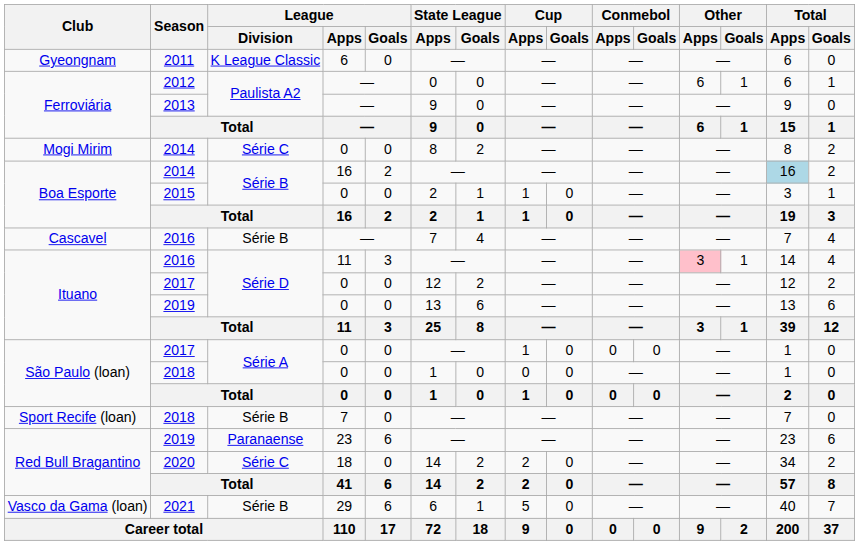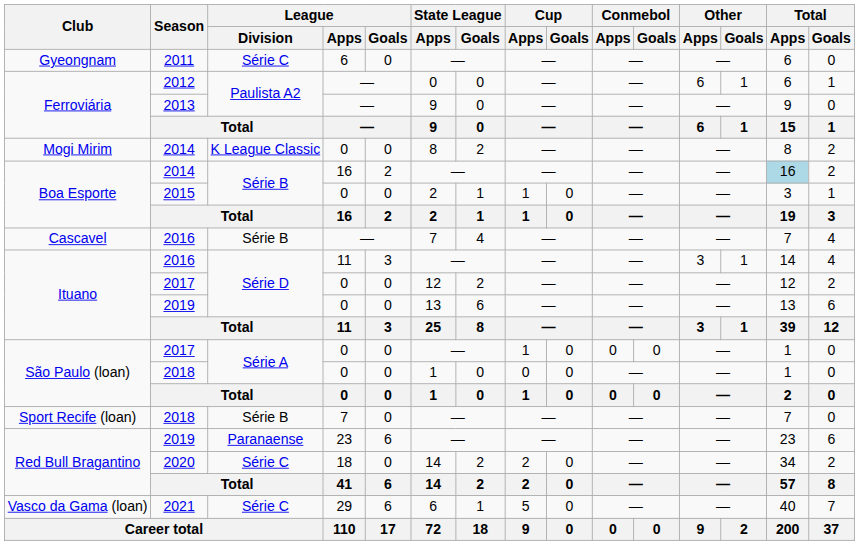 <table class="wikitable" style="text-align: center;">
 <tr>
 <th rowspan="2">Club</th>
 <th rowspan="2">Season</th>
 <th colspan="3">League</th>
 <th colspan="2">State League</th>
 <th colspan="2">Cup</th>
 <th colspan="2">Conmebol</th>
 <th colspan="2">Other</th>
 <th colspan="2">Total</th>
 </tr>
 <tr>
 <th>Division</th>
 <th>Apps</th>
 <th>Goals</th>
 <th>Apps</th>
 <th>Goals</th>
 <th>Apps</th>
 <th>Goals</th>
 <th>Apps</th>
 <th>Goals</th>
 <th>Apps</th>
 <th>Goals</th>
 <th>Apps</th>
 <th>Goals</th>
 </tr>
 <tr>
 <td valign="center"><a href='#'>Gyeongnam</a></td>
 <td><a href='#'>2011</a></td>
-<td><a href='#'>K League Classic</a></td>
+<td><a href='#'>Série C</a></td>
 <td>6</td>
 <td>0</td>
 <td colspan="2">—</td>
 <td colspan="2">—</td>
 <td colspan="2">—</td>
 <td colspan="2">—</td>
 <td>6</td>
 <td>0</td>
 </tr>
 <tr>
 <td rowspan="3"><a href='#'>Ferroviária</a></td>
 <td><a href='#'>2012</a></td>
 <td rowspan="2"><a href='#'>Paulista A2</a></td>
 <td colspan="2">—</td>
 <td>0</td>
 <td>0</td>
 <td colspan="2">—</td>
 <td colspan="2">—</td>
 <td>6</td>
 <td>1</td>
 <td>6</td>
 <td>1</td>
 </tr>
 <tr>
 <td><a href='#'>2013</a></td>
 <td colspan="2">—</td>
 <td>9</td>
 <td>0</td>
 <td colspan="2">—</td>
 <td colspan="2">—</td>
 <td colspan="2">—</td>
 <td>9</td>
 <td>0</td>
 </tr>
 <tr>
 <th colspan="2">Total</th>
 <th colspan="2">—</th>
 <th>9</th>
 <th>0</th>
 <th colspan="2">—</th>
 <th colspan="2">—</th>
 <th>6</th>
 <th>1</th>
 <th>15</th>
 <th>1</th>
 </tr>
 <tr>
 <td valign="center"><a href='#'>Mogi Mirim</a></td>
 <td><a href='#'>2014</a></td>
-<td><a href='#'>Série C</a></td>
+<td><a href='#'>K League Classic</a></td>
 <td>0</td>
 <td>0</td>
 <td>8</td>
 <td>2</td>
 <td colspan="2">—</td>
 <td colspan="2">—</td>
 <td colspan="2">—</td>
 <td>8</td>
 <td>2</td>
 </tr>
 <tr>
 <td rowspan="3"><a href='#'>Boa Esporte</a></td>
 <td><a href='#'>2014</a></td>
 <td rowspan="2"><a href='#'>Série B</a></td>
 <td>16</td>
 <td>2</td>
 <td colspan="2">—</td>
 <td colspan="2">—</td>
 <td colspan="2">—</td>
 <td colspan="2">—</td>
 <td style="background: lightblue;">16</td>
 <td>2</td>
 </tr>
 <tr>
 <td><a href='#'>2015</a></td>
 <td>0</td>
 <td>0</td>
 <td>2</td>
 <td>1</td>
 <td>1</td>
 <td>0</td>
 <td colspan="2">—</td>
 <td colspan="2">—</td>
 <td>3</td>
 <td>1</td>
 </tr>
 <tr>
 <th colspan="2">Total</th>
 <th>16</th>
 <th>2</th>
 <th>2</th>
 <th>1</th>
 <th>1</th>
 <th>0</th>
 <th colspan="2">—</th>
 <th colspan="2">—</th>
 <th>19</th>
 <th>3</th>
 </tr>
 <tr>
 <td valign="center"><a href='#'>Cascavel</a></td>
 <td><a href='#'>2016</a></td>
 <td>Série B</td>
 <td colspan="2">—</td>
 <td>7</td>
 <td>4</td>
 <td colspan="2">—</td>
 <td colspan="2">—</td>
 <td colspan="2">—</td>
 <td>7</td>
 <td>4</td>
 </tr>
 <tr>
 <td rowspan="4"><a href='#'>Ituano</a></td>
 <td><a href='#'>2016</a></td>
 <td rowspan="3"><a href='#'>Série D</a></td>
 <td>11</td>
 <td>3</td>
 <td colspan="2">—</td>
 <td colspan="2">—</td>
 <td colspan="2">—</td>
-<td style="background: pink;">3</td>
+<td>3</td>
 <td>1</td>
 <td>14</td>
 <td>4</td>
 </tr>
 <tr>
 <td><a href='#'>2017</a></td>
 <td>0</td>
 <td>0</td>
 <td>12</td>
 <td>2</td>
 <td colspan="2">—</td>
 <td colspan="2">—</td>
 <td colspan="2">—</td>
 <td>12</td>
 <td>2</td>
 </tr>
 <tr>
 <td><a href='#'>2019</a></td>
 <td>0</td>
 <td>0</td>
 <td>13</td>
 <td>6</td>
 <td colspan="2">—</td>
 <td colspan="2">—</td>
 <td colspan="2">—</td>
 <td>13</td>
 <td>6</td>
 </tr>
 <tr>
 <th colspan="2">Total</th>
 <th>11</th>
 <th>3</th>
 <th>25</th>
 <th>8</th>
 <th colspan="2">—</th>
 <th colspan="2">—</th>
 <th>3</th>
 <th>1</th>
 <th>39</th>
 <th>12</th>
 </tr>
 <tr>
 <td rowspan="3"><a href='#'>São Paulo</a> (loan)</td>
 <td><a href='#'>2017</a></td>
 <td rowspan="2"><a href='#'>Série A</a></td>
 <td>0</td>
 <td>0</td>
 <td colspan="2">—</td>
 <td>1</td>
 <td>0</td>
 <td>0</td>
 <td>0</td>
 <td colspan="2">—</td>
 <td>1</td>
 <td>0</td>
 </tr>
 <tr>
 <td><a href='#'>2018</a></td>
 <td>0</td>
 <td>0</td>
 <td>1</td>
 <td>0</td>
 <td>0</td>
 <td>0</td>
 <td colspan="2">—</td>
 <td colspan="2">—</td>
 <td>1</td>
 <td>0</td>
 </tr>
 <tr>
 <th colspan="2">Total</th>
 <th>0</th>
 <th>0</th>
 <th>1</th>
 <th>0</th>
 <th>1</th>
 <th>0</th>
 <th>0</th>
 <th>0</th>
 <th colspan="2">—</th>
 <th>2</th>
 <th>0</th>
 </tr>
 <tr>
 <td valign="center"><a href='#'>Sport Recife</a> (loan)</td>
 <td><a href='#'>2018</a></td>
 <td>Série B</td>
 <td>7</td>
 <td>0</td>
 <td colspan="2">—</td>
 <td colspan="2">—</td>
 <td colspan="2">—</td>
 <td colspan="2">—</td>
 <td>7</td>
 <td>0</td>
 </tr>
 <tr>
 <td rowspan="3"><a href='#'>Red Bull Bragantino</a></td>
 <td><a href='#'>2019</a></td>
 <td><a href='#'>Paranaense</a></td>
 <td>23</td>
 <td>6</td>
 <td colspan="2">—</td>
 <td colspan="2">—</td>
 <td colspan="2">—</td>
 <td colspan="2">—</td>
 <td>23</td>
 <td>6</td>
 </tr>
 <tr>
 <td><a href='#'>2020</a></td>
 <td><a href='#'>Série C</a></td>
 <td>18</td>
 <td>0</td>
 <td>14</td>
 <td>2</td>
 <td>2</td>
 <td>0</td>
 <td colspan="2">—</td>
 <td colspan="2">—</td>
 <td>34</td>
 <td>2</td>
 </tr>
 <tr>
 <th colspan="2">Total</th>
 <th>41</th>
 <th>6</th>
 <th>14</th>
 <th>2</th>
 <th>2</th>
 <th>0</th>
 <th colspan="2">—</th>
 <th colspan="2">—</th>
 <th>57</th>
 <th>8</th>
 </tr>
 <tr>
 <td><a href='#'>Vasco da Gama</a> (loan)</td>
 <td><a href='#'>2021</a></td>
-<td>Série B</td>
+<td><a href='#'>Série C</a></td>
 <td>29</td>
 <td>6</td>
 <td>6</td>
 <td>1</td>
 <td>5</td>
 <td>0</td>
 <td colspan="2">—</td>
 <td colspan="2">—</td>
 <td>40</td>
 <td>7</td>
 </tr>
 <tr>
 <th colspan="3"><strong>Career total</strong></th>
 <th>110</th>
 <th>17</th>
 <th>72</th>
 <th>18</th>
 <th>9</th>
 <th>0</th>
 <th>0</th>
 <th>0</th>
 <th>9</th>
 <th>2</th>
 <th>200</th>
 <th>37</th>
 </tr>
 </table>
